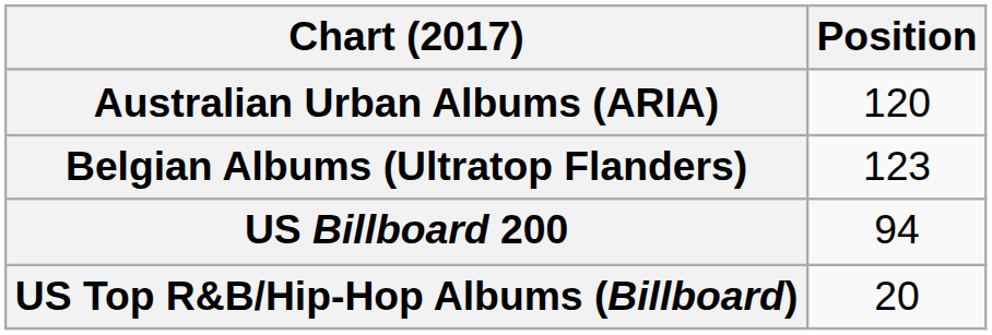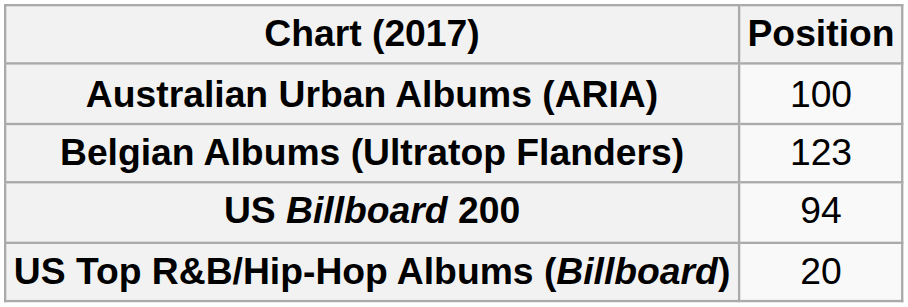 <table class="wikitable sortable plainrowheaders" style="text-align:center">
 <tr>
 <th scope="col">Chart (2017)</th>
 <th scope="col">Position</th>
 </tr>
 <tr>
 <th scope="row">Australian Urban Albums (ARIA)</th>
-<td>120</td>
+<td>100</td>
 </tr>
 <tr>
 <th scope="row">Belgian Albums (Ultratop Flanders)</th>
 <td>123</td>
 </tr>
 <tr>
 <th scope="row">US <em>Billboard</em> 200</th>
 <td>94</td>
 </tr>
 <tr>
 <th scope="row">US Top R&B/Hip-Hop Albums (<em>Billboard</em>)</th>
 <td>20</td>
 </tr>
 </table>
